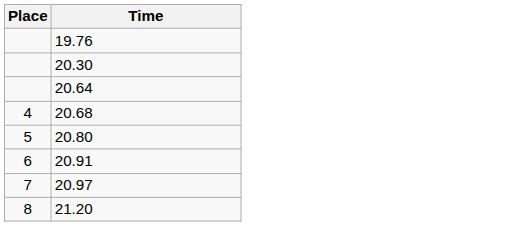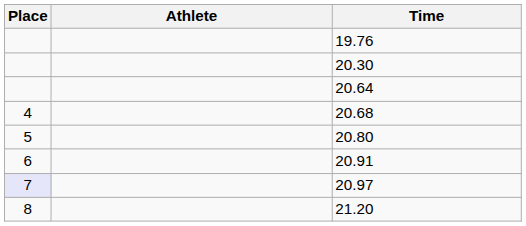 <table class=wikitable>
 <tr>
 <th>Place</th>
+<th style="width:18em">Athlete</th>
 <th style="width:12em">Time</th>
 </tr>
 <tr>
 <td align=center></td>
+<td></td>
 <td>19.76 </td>
 </tr>
 <tr>
 <td align=center></td>
+<td></td>
 <td>20.30</td>
 </tr>
 <tr>
 <td align=center></td>
+<td></td>
 <td>20.64 </td>
 </tr>
 <tr>
 <td align=center>4</td>
+<td></td>
 <td>20.68</td>
 </tr>
 <tr>
 <td align=center>5</td>
+<td></td>
 <td>20.80</td>
 </tr>
 <tr>
 <td align=center>6</td>
+<td></td>
 <td>20.91</td>
 </tr>
 <tr>
-<td align=center>7</td>
+<td align=center style="background: lavender;">7</td>
+<td></td>
 <td>20.97</td>
 </tr>
 <tr>
 <td align=center>8</td>
+<td></td>
 <td>21.20</td>
 </tr>
 </table>
